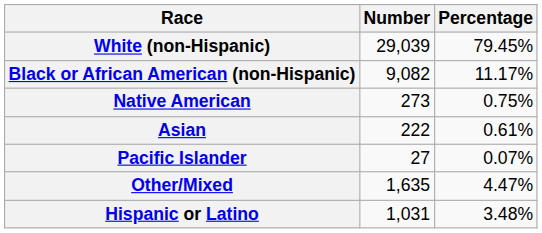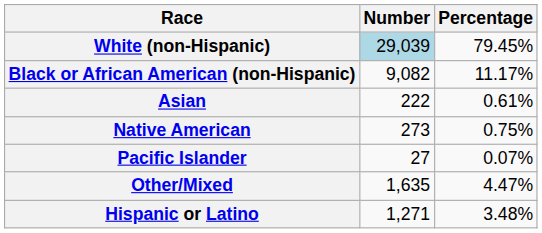 <table class="wikitable" style="text-align:right">
 <tr>
 <th scope="col">Race</th>
 <th scope="col">Number</th>
 <th scope="col">Percentage</th>
 </tr>
 <tr>
 <th scope="row"><a href='#'>White</a> (non-Hispanic)</th>
-<td>29,039</td>
+<td style="background: lightblue;">29,039</td>
 <td>79.45%</td>
 </tr>
 <tr>
 <th scope="row"><a href='#'>Black or African American</a> (non-Hispanic)</th>
 <td>9,082</td>
 <td>11.17%</td>
 </tr>
 <tr>
+<th scope="row"><a href='#'>Asian</a></th>
+<td>222</td>
+<td>0.61%</td>
+</tr>
+<tr>
 <th scope="row"><a href='#'>Native American</a></th>
 <td>273</td>
 <td>0.75%</td>
-</tr>
-<tr>
-<th scope="row"><a href='#'>Asian</a></th>
-<td>222</td>
-<td>0.61%</td>
 </tr>
 <tr>
 <th scope="row"><a href='#'>Pacific Islander</a></th>
 <td>27</td>
 <td>0.07%</td>
 </tr>
 <tr>
 <th scope="row"><a href='#'>Other/Mixed</a></th>
 <td>1,635</td>
 <td>4.47%</td>
 </tr>
 <tr>
 <th scope="row"><a href='#'>Hispanic</a> or <a href='#'>Latino</a></th>
-<td>1,031</td>
+<td>1,271</td>
 <td>3.48%</td>
 </tr>
 </table>
